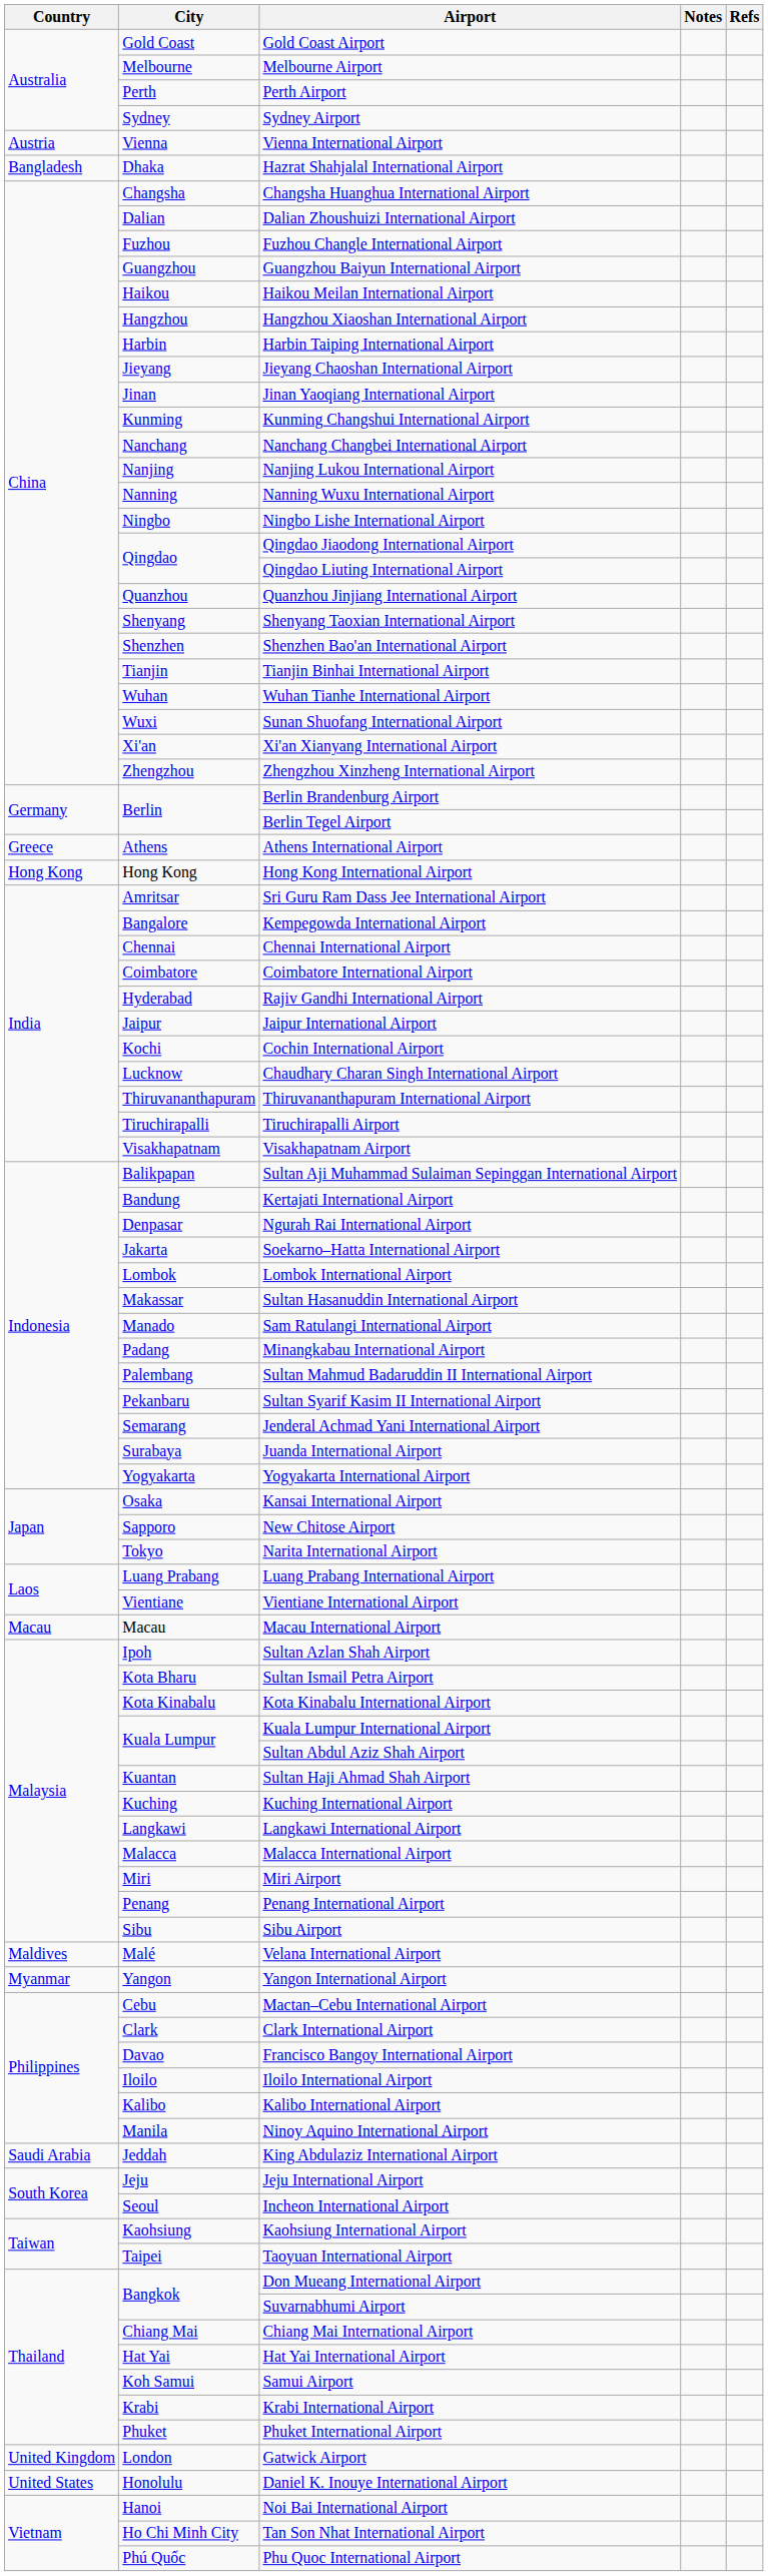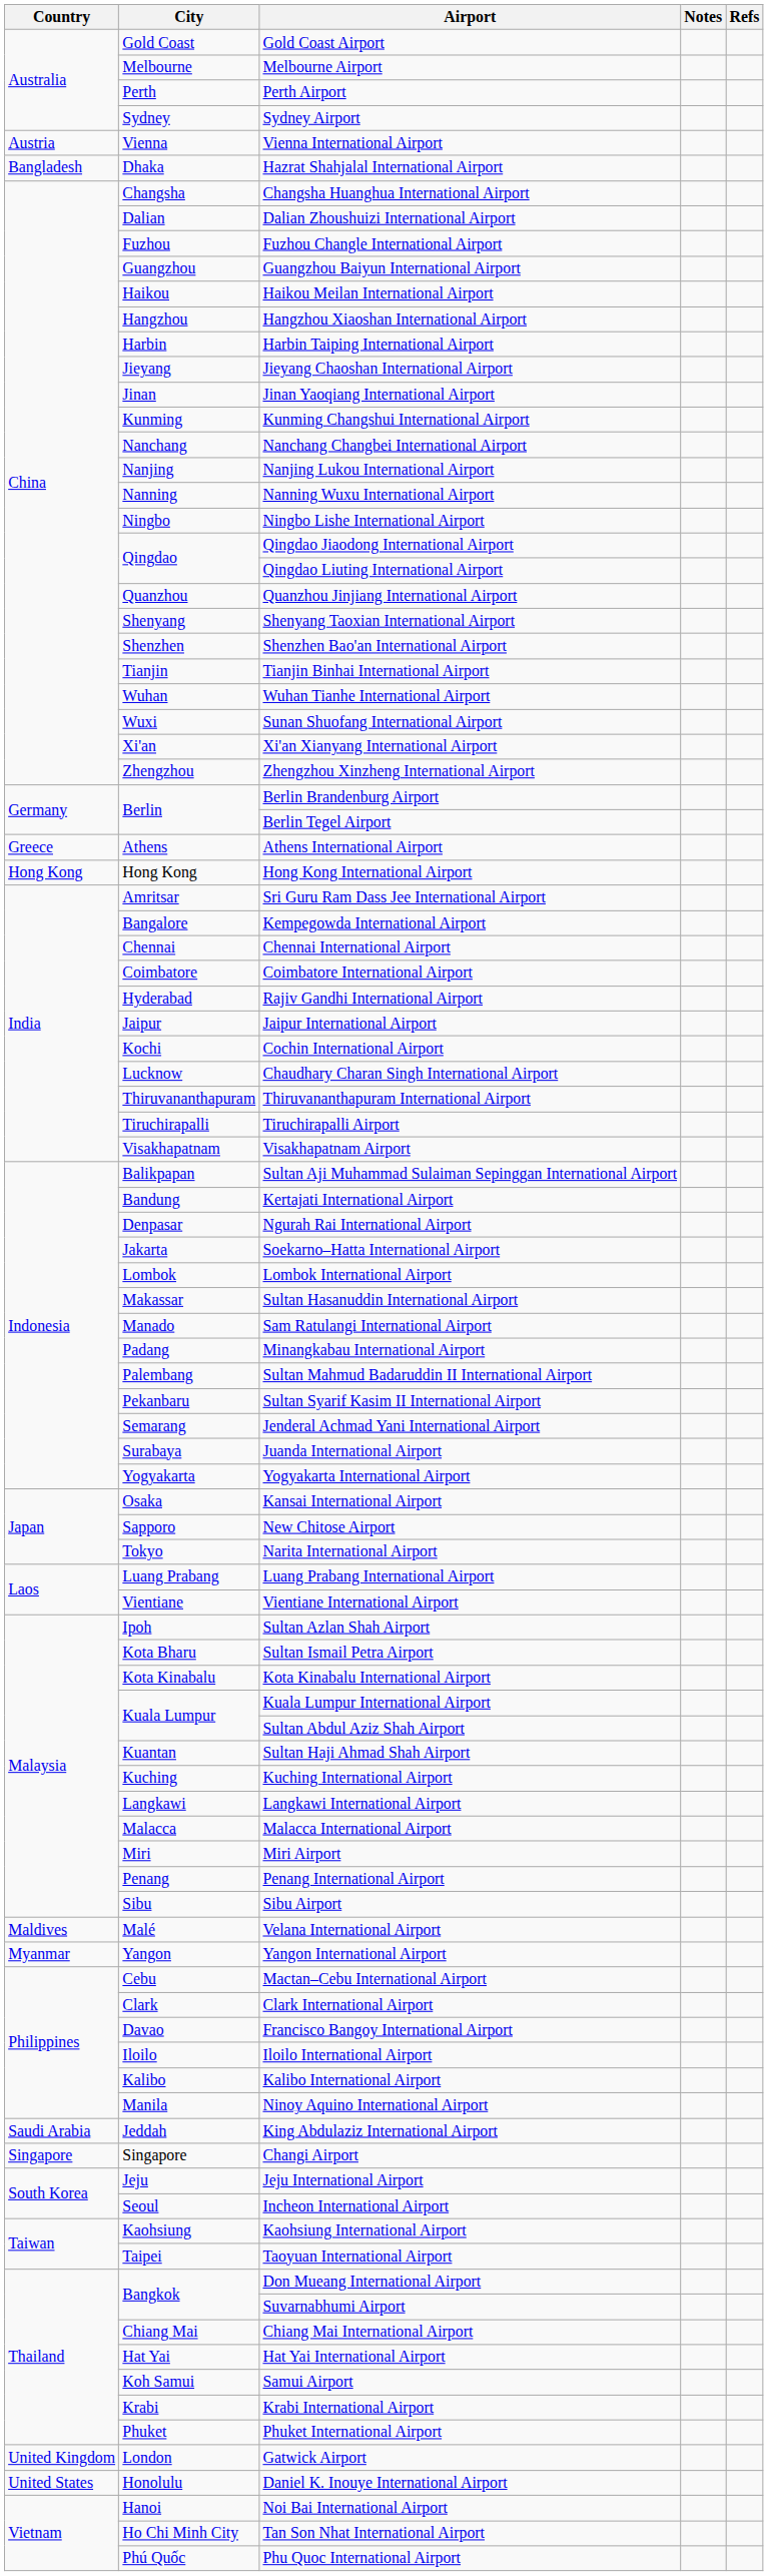 <table class="sortable wikitable">
 <tr>
 <th>Country</th>
 <th>City</th>
 <th>Airport</th>
 <th>Notes</th>
 <th class="unsortable">Refs</th>
 </tr>
 <tr>
 <td rowspan="4"><a href='#'>Australia</a></td>
 <td><a href='#'>Gold Coast</a></td>
 <td><a href='#'>Gold Coast Airport</a></td>
 <td></td>
 <td align=center></td>
 </tr>
 <tr>
 <td><a href='#'>Melbourne</a></td>
 <td><a href='#'>Melbourne Airport</a></td>
 <td align=center></td>
 <td align=center></td>
 </tr>
 <tr>
 <td><a href='#'>Perth</a></td>
 <td><a href='#'>Perth Airport</a></td>
 <td align=center></td>
 <td align=center></td>
 </tr>
 <tr>
 <td><a href='#'>Sydney</a></td>
 <td><a href='#'>Sydney Airport</a></td>
 <td align=center></td>
 <td align=center></td>
 </tr>
 <tr>
 <td><a href='#'>Austria</a></td>
 <td><a href='#'>Vienna</a></td>
 <td><a href='#'>Vienna International Airport</a></td>
 <td></td>
 <td align=center></td>
 </tr>
 <tr>
 <td><a href='#'>Bangladesh</a></td>
 <td><a href='#'>Dhaka</a></td>
 <td><a href='#'>Hazrat Shahjalal International Airport</a></td>
 <td></td>
 <td align=center></td>
 </tr>
 <tr>
 <td rowspan="24"><a href='#'>China</a></td>
 <td><a href='#'>Changsha</a></td>
 <td><a href='#'>Changsha Huanghua International Airport</a></td>
 <td align=center></td>
 <td align=center></td>
 </tr>
 <tr>
 <td><a href='#'>Dalian</a></td>
 <td><a href='#'>Dalian Zhoushuizi International Airport</a></td>
 <td></td>
 <td align=center></td>
 </tr>
 <tr>
 <td><a href='#'>Fuzhou</a></td>
 <td><a href='#'>Fuzhou Changle International Airport</a></td>
 <td align=center></td>
 <td align=center></td>
 </tr>
 <tr>
 <td><a href='#'>Guangzhou</a></td>
 <td><a href='#'>Guangzhou Baiyun International Airport</a></td>
 <td align=center></td>
 <td align=center></td>
 </tr>
 <tr>
 <td><a href='#'>Haikou</a></td>
 <td><a href='#'>Haikou Meilan International Airport</a></td>
 <td align=center></td>
 <td align=center></td>
 </tr>
 <tr>
 <td><a href='#'>Hangzhou</a></td>
 <td><a href='#'>Hangzhou Xiaoshan International Airport</a></td>
 <td align=center></td>
 <td align=center></td>
 </tr>
 <tr>
 <td><a href='#'>Harbin</a></td>
 <td><a href='#'>Harbin Taiping International Airport</a></td>
 <td></td>
 <td align=center></td>
 </tr>
 <tr>
 <td><a href='#'>Jieyang</a></td>
 <td><a href='#'>Jieyang Chaoshan International Airport</a></td>
 <td align=center></td>
 <td align=center></td>
 </tr>
 <tr>
 <td><a href='#'>Jinan</a></td>
 <td><a href='#'>Jinan Yaoqiang International Airport</a></td>
 <td></td>
 <td align=center></td>
 </tr>
 <tr>
 <td><a href='#'>Kunming</a></td>
 <td><a href='#'>Kunming Changshui International Airport</a></td>
 <td align=center></td>
 <td align=center></td>
 </tr>
 <tr>
 <td><a href='#'>Nanchang</a></td>
 <td><a href='#'>Nanchang Changbei International Airport</a></td>
 <td></td>
 <td align=center></td>
 </tr>
 <tr>
 <td><a href='#'>Nanjing</a></td>
 <td><a href='#'>Nanjing Lukou International Airport</a></td>
 <td align=center></td>
 <td align=center></td>
 </tr>
 <tr>
 <td><a href='#'>Nanning</a></td>
 <td><a href='#'>Nanning Wuxu International Airport</a></td>
 <td align=center></td>
 <td align=center></td>
 </tr>
 <tr>
 <td><a href='#'>Ningbo</a></td>
 <td><a href='#'>Ningbo Lishe International Airport</a></td>
 <td></td>
 <td align=center></td>
 </tr>
 <tr>
 <td rowspan="2"><a href='#'>Qingdao</a></td>
 <td><a href='#'>Qingdao Jiaodong International Airport</a></td>
 <td align=center></td>
 <td align=center></td>
 </tr>
 <tr>
 <td><a href='#'>Qingdao Liuting International Airport</a></td>
 <td></td>
 <td align=center></td>
 </tr>
 <tr>
 <td><a href='#'>Quanzhou</a></td>
 <td><a href='#'>Quanzhou Jinjiang International Airport</a></td>
 <td></td>
 <td align=center></td>
 </tr>
 <tr>
 <td><a href='#'>Shenyang</a></td>
 <td><a href='#'>Shenyang Taoxian International Airport</a></td>
 <td align=center></td>
 <td align=center></td>
 </tr>
 <tr>
 <td><a href='#'>Shenzhen</a></td>
 <td><a href='#'>Shenzhen Bao'an International Airport</a></td>
 <td></td>
 <td align=center></td>
 </tr>
 <tr>
 <td><a href='#'>Tianjin</a></td>
 <td><a href='#'>Tianjin Binhai International Airport</a></td>
 <td align=center></td>
 <td align=center></td>
 </tr>
 <tr>
 <td><a href='#'>Wuhan</a></td>
 <td><a href='#'>Wuhan Tianhe International Airport</a></td>
 <td align=center></td>
 <td align=center></td>
 </tr>
 <tr>
 <td><a href='#'>Wuxi</a></td>
 <td><a href='#'>Sunan Shuofang International Airport</a></td>
 <td></td>
 <td align=center></td>
 </tr>
 <tr>
 <td><a href='#'>Xi'an</a></td>
 <td><a href='#'>Xi'an Xianyang International Airport</a></td>
 <td align=center></td>
 <td align=center></td>
 </tr>
 <tr>
 <td><a href='#'>Zhengzhou</a></td>
 <td><a href='#'>Zhengzhou Xinzheng International Airport</a></td>
 <td align=center></td>
 <td align=center></td>
 </tr>
 <tr>
 <td rowspan="2"><a href='#'>Germany</a></td>
 <td rowspan="2"><a href='#'>Berlin</a></td>
 <td><a href='#'>Berlin Brandenburg Airport</a></td>
 <td></td>
 <td align=center></td>
 </tr>
 <tr>
 <td><a href='#'>Berlin Tegel Airport</a></td>
 <td></td>
 <td align=center></td>
 </tr>
 <tr>
 <td><a href='#'>Greece</a></td>
 <td><a href='#'>Athens</a></td>
 <td><a href='#'>Athens International Airport</a></td>
 <td align=center></td>
 <td align=center></td>
 </tr>
 <tr>
 <td><a href='#'>Hong Kong</a></td>
 <td>Hong Kong</td>
 <td><a href='#'>Hong Kong International Airport</a></td>
 <td align=center></td>
 <td align=center></td>
 </tr>
 <tr>
 <td rowspan="11"><a href='#'>India</a></td>
 <td><a href='#'>Amritsar</a></td>
 <td><a href='#'>Sri Guru Ram Dass Jee International Airport</a></td>
 <td align=center></td>
 <td align=center></td>
 </tr>
 <tr>
 <td><a href='#'>Bangalore</a></td>
 <td><a href='#'>Kempegowda International Airport</a></td>
 <td></td>
 <td align=center></td>
 </tr>
 <tr>
 <td><a href='#'>Chennai</a></td>
 <td><a href='#'>Chennai International Airport</a></td>
 <td align=center></td>
 <td align=center></td>
 </tr>
 <tr>
 <td><a href='#'>Coimbatore</a></td>
 <td><a href='#'>Coimbatore International Airport</a></td>
 <td align=center></td>
 <td align=center></td>
 </tr>
 <tr>
 <td><a href='#'>Hyderabad</a></td>
 <td><a href='#'>Rajiv Gandhi International Airport</a></td>
 <td></td>
 <td align=center></td>
 </tr>
 <tr>
 <td><a href='#'>Jaipur</a></td>
 <td><a href='#'>Jaipur International Airport</a></td>
 <td></td>
 <td align=center></td>
 </tr>
 <tr>
 <td><a href='#'>Kochi</a></td>
 <td><a href='#'>Cochin International Airport</a></td>
 <td></td>
 <td align=center></td>
 </tr>
 <tr>
 <td><a href='#'>Lucknow</a></td>
 <td><a href='#'>Chaudhary Charan Singh International Airport</a></td>
 <td></td>
 <td align=center></td>
 </tr>
 <tr>
 <td><a href='#'>Thiruvananthapuram</a></td>
 <td><a href='#'>Thiruvananthapuram International Airport</a></td>
 <td align=center></td>
 <td align=center></td>
 </tr>
 <tr>
 <td><a href='#'>Tiruchirapalli</a></td>
 <td><a href='#'>Tiruchirapalli Airport</a></td>
 <td align=center></td>
 <td align=center></td>
 </tr>
 <tr>
 <td><a href='#'>Visakhapatnam</a></td>
 <td><a href='#'>Visakhapatnam Airport</a></td>
 <td align=center></td>
 <td align=center></td>
 </tr>
 <tr>
 <td rowspan="13"><a href='#'>Indonesia</a></td>
 <td><a href='#'>Balikpapan</a></td>
 <td><a href='#'>Sultan Aji Muhammad Sulaiman Sepinggan International Airport</a></td>
 <td align=center></td>
 <td align=center></td>
 </tr>
 <tr>
 <td><a href='#'>Bandung</a></td>
 <td><a href='#'>Kertajati International Airport</a></td>
 <td></td>
 <td align=center></td>
 </tr>
 <tr>
 <td><a href='#'>Denpasar</a></td>
 <td><a href='#'>Ngurah Rai International Airport</a></td>
 <td align=center></td>
 <td align=center></td>
 </tr>
 <tr>
 <td><a href='#'>Jakarta</a></td>
 <td><a href='#'>Soekarno–Hatta International Airport</a></td>
 <td align=center></td>
 <td align=center></td>
 </tr>
 <tr>
 <td><a href='#'>Lombok</a></td>
 <td><a href='#'>Lombok International Airport</a></td>
 <td align=center></td>
 <td align=center></td>
 </tr>
 <tr>
 <td><a href='#'>Makassar</a></td>
 <td><a href='#'>Sultan Hasanuddin International Airport</a></td>
 <td align=center></td>
 <td align=center></td>
 </tr>
 <tr>
 <td><a href='#'>Manado</a></td>
 <td><a href='#'>Sam Ratulangi International Airport</a></td>
 <td align=center></td>
 <td align=center></td>
 </tr>
 <tr>
 <td><a href='#'>Padang</a></td>
 <td><a href='#'>Minangkabau International Airport</a></td>
 <td align=center></td>
 <td align=center></td>
 </tr>
 <tr>
 <td><a href='#'>Palembang</a></td>
 <td><a href='#'>Sultan Mahmud Badaruddin II International Airport</a></td>
 <td></td>
 <td align=center></td>
 </tr>
 <tr>
 <td><a href='#'>Pekanbaru</a></td>
 <td><a href='#'>Sultan Syarif Kasim II International Airport</a></td>
 <td align=center></td>
 <td align=center></td>
 </tr>
 <tr>
 <td><a href='#'>Semarang</a></td>
 <td><a href='#'>Jenderal Achmad Yani International Airport</a></td>
 <td></td>
 <td align=center></td>
 </tr>
 <tr>
 <td><a href='#'>Surabaya</a></td>
 <td><a href='#'>Juanda International Airport</a></td>
 <td align=center></td>
 <td align=center></td>
 </tr>
 <tr>
 <td><a href='#'>Yogyakarta</a></td>
 <td><a href='#'>Yogyakarta International Airport</a></td>
 <td align=center></td>
 <td align=center></td>
 </tr>
 <tr>
 <td rowspan="3"><a href='#'>Japan</a></td>
 <td><a href='#'>Osaka</a></td>
 <td><a href='#'>Kansai International Airport</a></td>
 <td align=center></td>
 <td align=center></td>
 </tr>
 <tr>
 <td><a href='#'>Sapporo</a></td>
 <td><a href='#'>New Chitose Airport</a></td>
 <td align=center></td>
 <td align=center></td>
 </tr>
 <tr>
 <td><a href='#'>Tokyo</a></td>
 <td><a href='#'>Narita International Airport</a></td>
 <td align=center></td>
 <td align=center></td>
 </tr>
 <tr>
 <td rowspan="2"><a href='#'>Laos</a></td>
 <td><a href='#'>Luang Prabang</a></td>
 <td><a href='#'>Luang Prabang International Airport</a></td>
 <td></td>
 <td align=center></td>
 </tr>
 <tr>
 <td><a href='#'>Vientiane</a></td>
 <td><a href='#'>Vientiane International Airport</a></td>
 <td align=center></td>
 <td align=center></td>
 </tr>
 <tr>
-<td><a href='#'>Macau</a></td>
-<td>Macau</td>
-<td><a href='#'>Macau International Airport</a></td>
-<td align=center></td>
-<td align=center></td>
-</tr>
-<tr>
 <td rowspan="12"><a href='#'>Malaysia</a></td>
 <td><a href='#'>Ipoh</a></td>
 <td><a href='#'>Sultan Azlan Shah Airport</a></td>
 <td align=center></td>
 <td align=center></td>
 </tr>
 <tr>
 <td><a href='#'>Kota Bharu</a></td>
 <td><a href='#'>Sultan Ismail Petra Airport</a></td>
 <td></td>
 <td align=center></td>
 </tr>
 <tr>
 <td><a href='#'>Kota Kinabalu</a></td>
 <td><a href='#'>Kota Kinabalu International Airport</a></td>
 <td align=center></td>
 <td align=center></td>
 </tr>
 <tr>
 <td rowspan="2"><a href='#'>Kuala Lumpur</a></td>
 <td><a href='#'>Kuala Lumpur International Airport</a></td>
 <td align=center></td>
 <td align=center></td>
 </tr>
 <tr>
 <td><a href='#'>Sultan Abdul Aziz Shah Airport</a></td>
 <td align=center></td>
 <td align=center></td>
 </tr>
 <tr>
 <td><a href='#'>Kuantan</a></td>
 <td><a href='#'>Sultan Haji Ahmad Shah Airport</a></td>
 <td align=center></td>
 <td align=center></td>
 </tr>
 <tr>
 <td><a href='#'>Kuching</a></td>
 <td><a href='#'>Kuching International Airport</a></td>
 <td align=center></td>
 <td align=center></td>
 </tr>
 <tr>
 <td><a href='#'>Langkawi</a></td>
 <td><a href='#'>Langkawi International Airport</a></td>
 <td align=center></td>
 <td align=center></td>
 </tr>
 <tr>
 <td><a href='#'>Malacca</a></td>
 <td><a href='#'>Malacca International Airport</a></td>
 <td align=center></td>
 <td align=center></td>
 </tr>
 <tr>
 <td><a href='#'>Miri</a></td>
 <td><a href='#'>Miri Airport</a></td>
 <td align=center></td>
 <td align=center></td>
 </tr>
 <tr>
 <td><a href='#'>Penang</a></td>
 <td><a href='#'>Penang International Airport</a></td>
 <td align=center></td>
 <td align=center></td>
 </tr>
 <tr>
 <td><a href='#'>Sibu</a></td>
 <td><a href='#'>Sibu Airport</a></td>
 <td align=center></td>
 <td align=center></td>
 </tr>
 <tr>
 <td><a href='#'>Maldives</a></td>
 <td><a href='#'>Malé</a></td>
 <td><a href='#'>Velana International Airport</a></td>
 <td></td>
 <td align=center></td>
 </tr>
 <tr>
 <td><a href='#'>Myanmar</a></td>
 <td><a href='#'>Yangon</a></td>
 <td><a href='#'>Yangon International Airport</a></td>
 <td></td>
 <td align=center></td>
 </tr>
 <tr>
 <td rowspan="6"><a href='#'>Philippines</a></td>
 <td><a href='#'>Cebu</a></td>
 <td><a href='#'>Mactan–Cebu International Airport</a></td>
 <td align=center></td>
 <td align=center></td>
 </tr>
 <tr>
 <td><a href='#'>Clark</a></td>
 <td><a href='#'>Clark International Airport</a></td>
 <td align=center></td>
 <td align=center></td>
 </tr>
 <tr>
 <td><a href='#'>Davao</a></td>
 <td><a href='#'>Francisco Bangoy International Airport</a></td>
 <td align=center></td>
 <td align=center></td>
 </tr>
 <tr>
 <td><a href='#'>Iloilo</a></td>
 <td><a href='#'>Iloilo International Airport</a></td>
 <td align=center></td>
 <td align=center></td>
 </tr>
 <tr>
 <td><a href='#'>Kalibo</a></td>
 <td><a href='#'>Kalibo International Airport</a></td>
 <td></td>
 <td align=center></td>
 </tr>
 <tr>
 <td><a href='#'>Manila</a></td>
 <td><a href='#'>Ninoy Aquino International Airport</a></td>
 <td align=center></td>
 <td align=center></td>
 </tr>
 <tr>
 <td><a href='#'>Saudi Arabia</a></td>
 <td><a href='#'>Jeddah</a></td>
 <td><a href='#'>King Abdulaziz International Airport</a></td>
 <td align=center></td>
 <td align=center></td>
 </tr>
 <tr>
+<td><a href='#'>Singapore</a></td>
+<td>Singapore</td>
+<td><a href='#'>Changi Airport</a></td>
+<td></td>
+<td align=center></td>
+</tr>
+<tr>
 <td rowspan="2"><a href='#'>South Korea</a></td>
 <td><a href='#'>Jeju</a></td>
 <td><a href='#'>Jeju International Airport</a></td>
 <td align=center></td>
 <td align=center></td>
 </tr>
 <tr>
 <td><a href='#'>Seoul</a></td>
 <td><a href='#'>Incheon International Airport</a></td>
 <td align=center></td>
 <td align=center></td>
 </tr>
 <tr>
 <td rowspan="2"><a href='#'>Taiwan</a></td>
 <td><a href='#'>Kaohsiung</a></td>
 <td><a href='#'>Kaohsiung International Airport</a></td>
 <td></td>
 <td align=center></td>
 </tr>
 <tr>
 <td><a href='#'>Taipei</a></td>
 <td><a href='#'>Taoyuan International Airport</a></td>
 <td align=center></td>
 <td align=center></td>
 </tr>
 <tr>
 <td rowspan="7"><a href='#'>Thailand</a></td>
 <td rowspan="2"><a href='#'>Bangkok</a></td>
 <td><a href='#'>Don Mueang International Airport</a></td>
 <td></td>
 <td align=center></td>
 </tr>
 <tr>
 <td><a href='#'>Suvarnabhumi Airport</a></td>
 <td align=center></td>
 <td align=center></td>
 </tr>
 <tr>
 <td><a href='#'>Chiang Mai</a></td>
 <td><a href='#'>Chiang Mai International Airport</a></td>
 <td align=center></td>
 <td align=center></td>
 </tr>
 <tr>
 <td><a href='#'>Hat Yai</a></td>
 <td><a href='#'>Hat Yai International Airport</a></td>
 <td align=center></td>
 <td align=center></td>
 </tr>
 <tr>
 <td><a href='#'>Koh Samui</a></td>
 <td><a href='#'>Samui Airport</a></td>
 <td align=center></td>
 <td align=center></td>
 </tr>
 <tr>
 <td><a href='#'>Krabi</a></td>
 <td><a href='#'>Krabi International Airport</a></td>
 <td align=center></td>
 <td align=center></td>
 </tr>
 <tr>
 <td><a href='#'>Phuket</a></td>
 <td><a href='#'>Phuket International Airport</a></td>
 <td align=center></td>
 <td align=center></td>
 </tr>
 <tr>
 <td><a href='#'>United Kingdom</a></td>
 <td><a href='#'>London</a></td>
 <td><a href='#'>Gatwick Airport</a></td>
 <td></td>
 <td align=center></td>
 </tr>
 <tr>
 <td><a href='#'>United States</a></td>
 <td><a href='#'>Honolulu</a></td>
 <td><a href='#'>Daniel K. Inouye International Airport</a></td>
 <td></td>
 <td align=center></td>
 </tr>
 <tr>
 <td rowspan="3"><a href='#'>Vietnam</a></td>
 <td><a href='#'>Hanoi</a></td>
 <td><a href='#'>Noi Bai International Airport</a></td>
 <td align=center></td>
 <td align=center></td>
 </tr>
 <tr>
 <td><a href='#'>Ho Chi Minh City</a></td>
 <td><a href='#'>Tan Son Nhat International Airport</a></td>
 <td align=center></td>
 <td align=center></td>
 </tr>
 <tr>
 <td><a href='#'>Phú Quốc</a></td>
 <td><a href='#'>Phu Quoc International Airport</a></td>
 <td align=center></td>
 <td align=center></td>
 </tr>
 </table>
